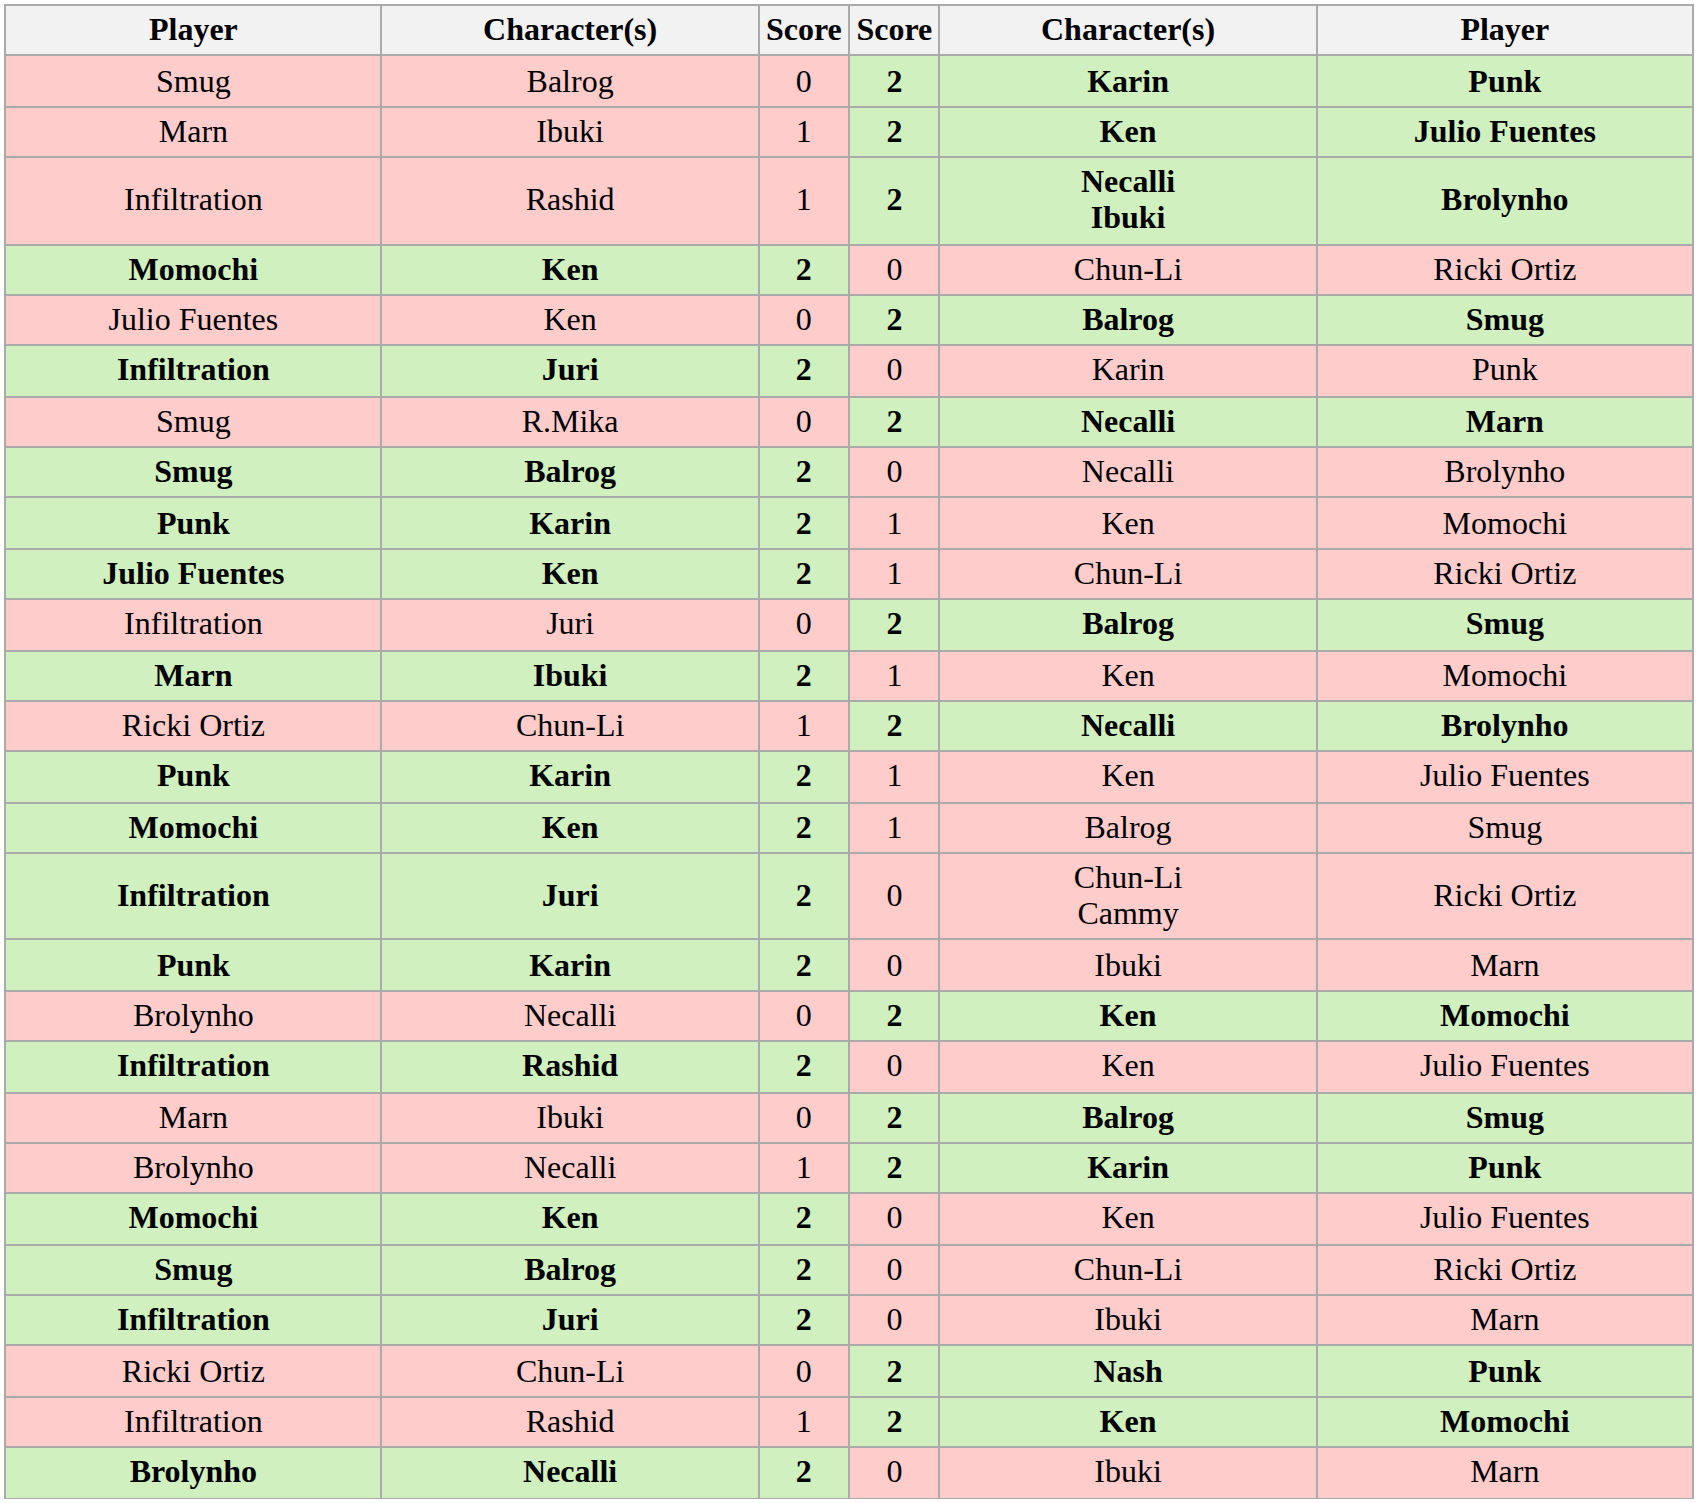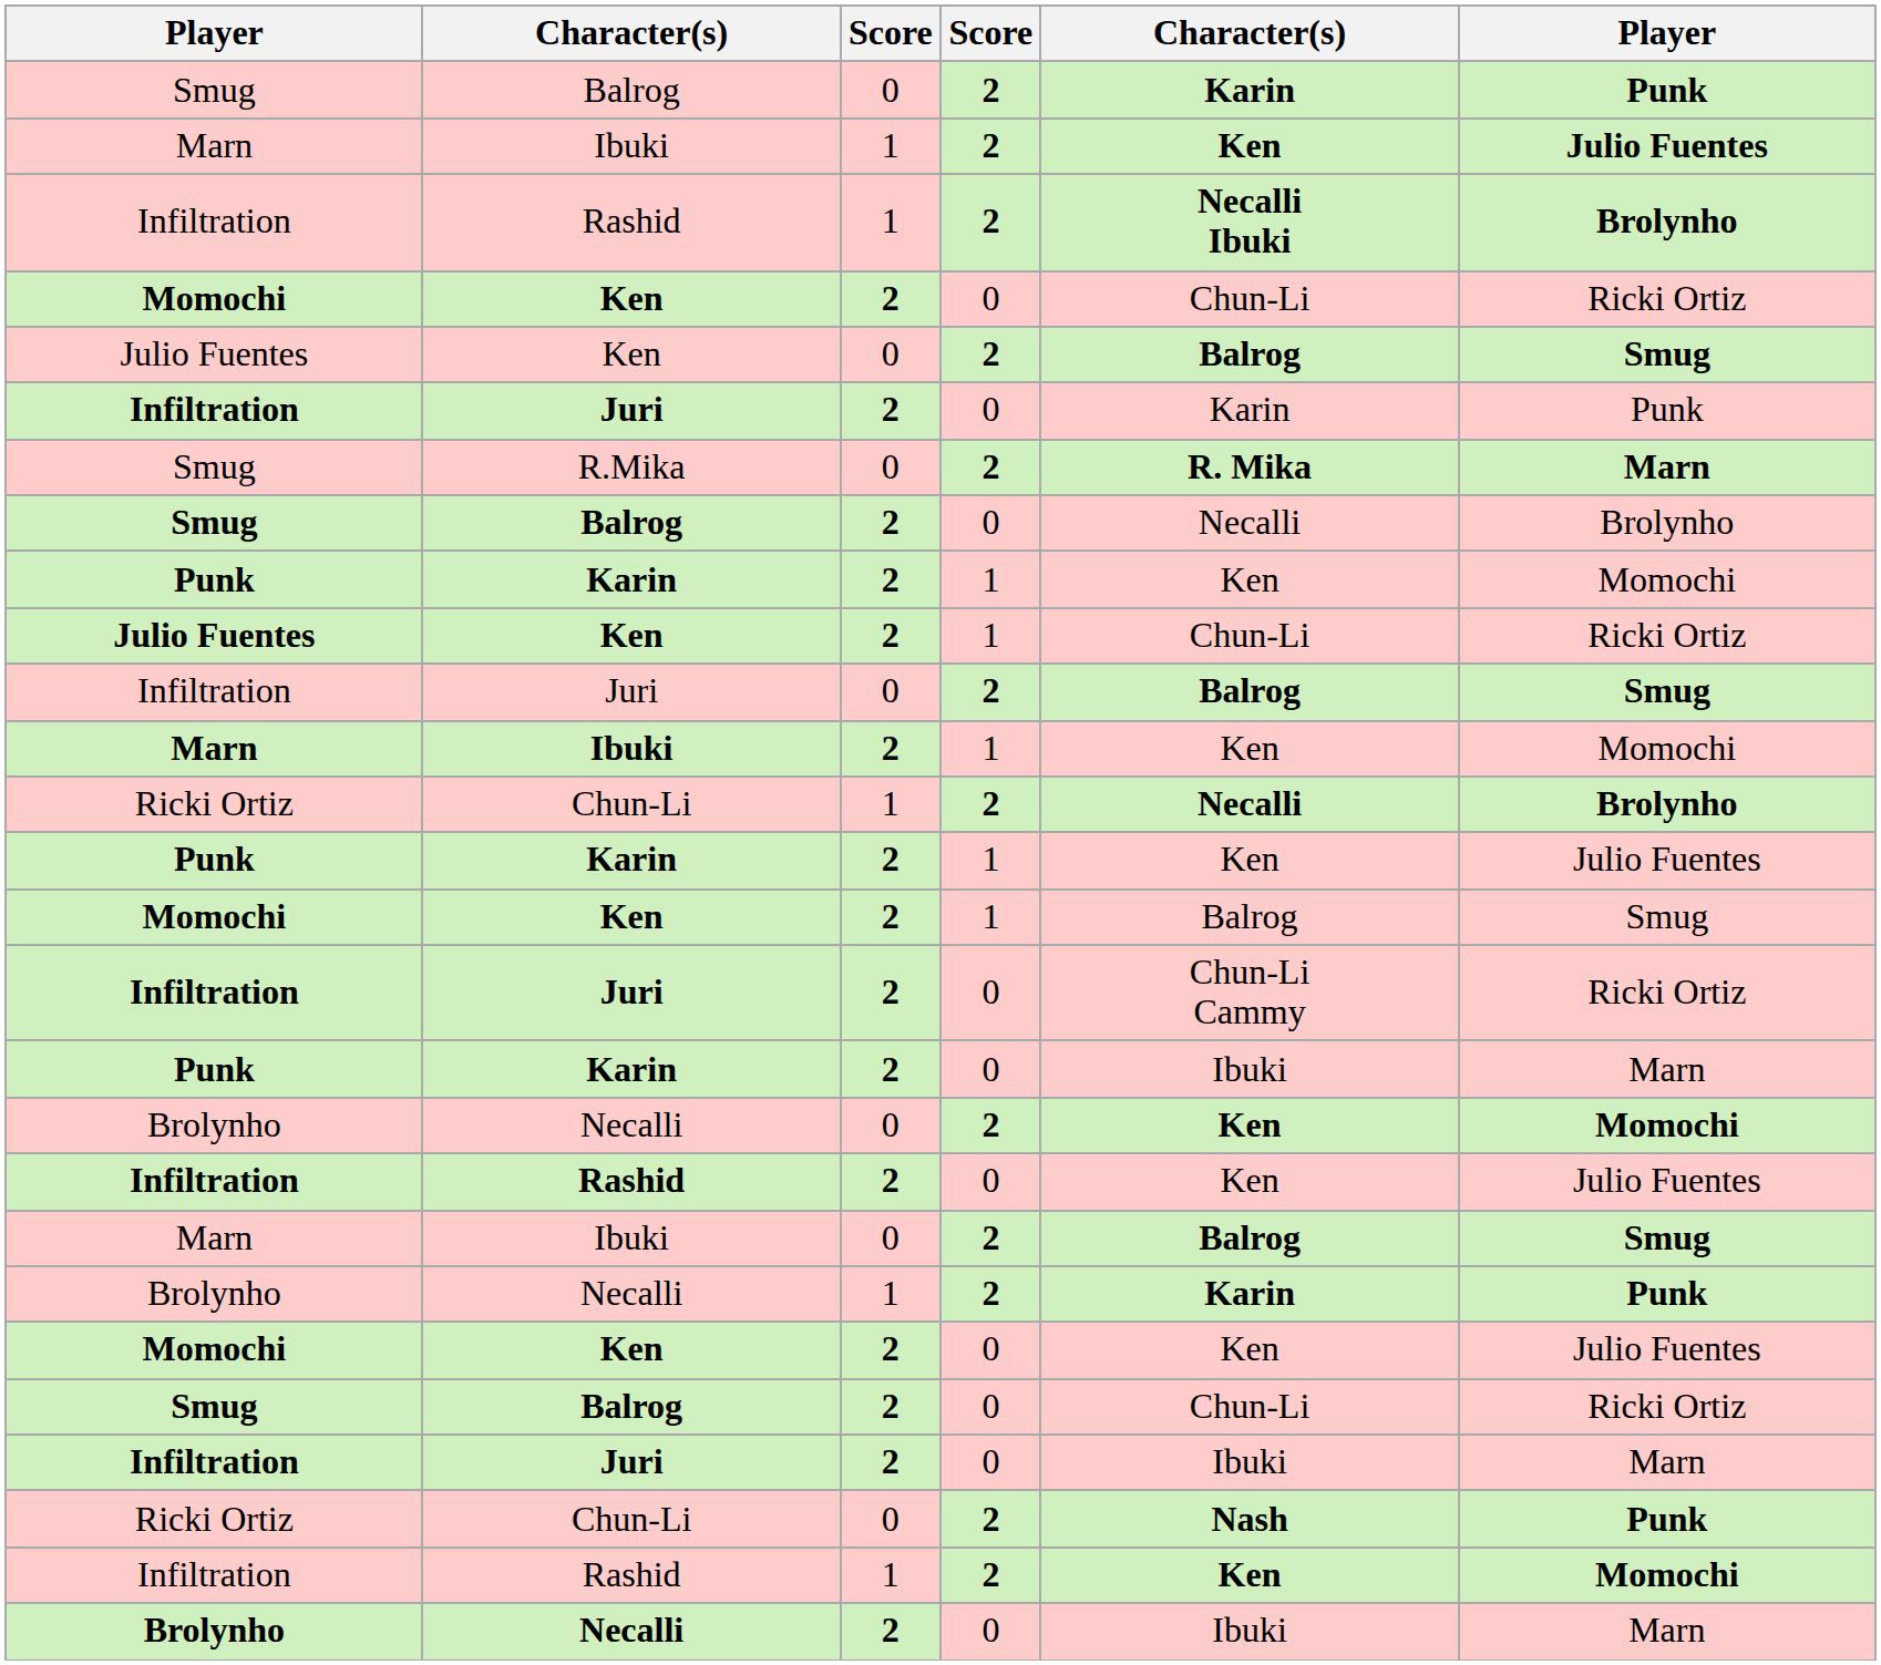 <table class="wikitable" style="text-align: center;">
 <tr>
 <th width="181px">Player</th>
 <th width="181px">Character(s)</th>
 <th width="20px">Score</th>
 <th width="20px">Score</th>
 <th width="181px">Character(s)</th>
 <th width="181px">Player</th>
 </tr>
 <tr>
 <td style="background: #FFCCCC;">Smug</td>
 <td style="background: #FFCCCC;">Balrog</td>
 <td style="background: #FFCCCC;">0</td>
 <td style="background: #D0F0C0;"><strong>2</strong></td>
 <td style="background: #D0F0C0;"><strong>Karin</strong></td>
 <td style="background: #D0F0C0;"><strong>Punk</strong></td>
 </tr>
 <tr>
 <td style="background: #FFCCCC;">Marn</td>
 <td style="background: #FFCCCC;">Ibuki</td>
 <td style="background: #FFCCCC;">1</td>
 <td style="background: #D0F0C0;"><strong>2</strong></td>
 <td style="background: #D0F0C0;"><strong>Ken</strong></td>
 <td style="background: #D0F0C0;"><strong>Julio Fuentes</strong></td>
 </tr>
 <tr>
 <td style="background: #FFCCCC;">Infiltration</td>
 <td style="background: #FFCCCC;">Rashid</td>
 <td style="background: #FFCCCC;">1</td>
 <td style="background: #D0F0C0;"><strong>2</strong></td>
 <td style="background: #D0F0C0;"><strong>Necalli<br>Ibuki</strong></td>
 <td style="background: #D0F0C0;"><strong>Brolynho</strong></td>
 </tr>
 <tr>
 <td style="background: #D0F0C0;"><strong>Momochi</strong></td>
 <td style="background: #D0F0C0;"><strong>Ken</strong></td>
 <td style="background: #D0F0C0;"><strong>2</strong></td>
 <td style="background: #FFCCCC;">0</td>
 <td style="background: #FFCCCC;">Chun-Li</td>
 <td style="background: #FFCCCC;">Ricki Ortiz</td>
 </tr>
 <tr>
 <td style="background: #FFCCCC;">Julio Fuentes</td>
 <td style="background: #FFCCCC;">Ken</td>
 <td style="background: #FFCCCC;">0</td>
 <td style="background: #D0F0C0;"><strong>2</strong></td>
 <td style="background: #D0F0C0;"><strong>Balrog</strong></td>
 <td style="background: #D0F0C0;"><strong>Smug</strong></td>
 </tr>
 <tr>
 <td style="background: #D0F0C0;"><strong>Infiltration</strong></td>
 <td style="background: #D0F0C0;"><strong>Juri</strong></td>
 <td style="background: #D0F0C0;"><strong>2</strong></td>
 <td style="background: #FFCCCC;">0</td>
 <td style="background: #FFCCCC;">Karin</td>
 <td style="background: #FFCCCC;">Punk</td>
 </tr>
 <tr>
 <td style="background: #FFCCCC;">Smug</td>
 <td style="background: #FFCCCC;">R.Mika</td>
 <td style="background: #FFCCCC;">0</td>
 <td style="background: #D0F0C0;"><strong>2</strong></td>
-<td style="background: #D0F0C0;"><strong>Necalli</strong></td>
+<td style="background: #D0F0C0;"><strong>R. Mika</strong></td>
 <td style="background: #D0F0C0;"><strong>Marn</strong></td>
 </tr>
 <tr>
 <td style="background: #D0F0C0;"><strong>Smug</strong></td>
 <td style="background: #D0F0C0;"><strong>Balrog</strong></td>
 <td style="background: #D0F0C0;"><strong>2</strong></td>
 <td style="background: #FFCCCC;">0</td>
 <td style="background: #FFCCCC;">Necalli</td>
 <td style="background: #FFCCCC;">Brolynho</td>
 </tr>
 <tr>
 <td style="background: #D0F0C0;"><strong>Punk</strong></td>
 <td style="background: #D0F0C0;"><strong>Karin</strong></td>
 <td style="background: #D0F0C0;"><strong>2</strong></td>
 <td style="background: #FFCCCC;">1</td>
 <td style="background: #FFCCCC;">Ken</td>
 <td style="background: #FFCCCC;">Momochi</td>
 </tr>
 <tr>
 <td style="background: #D0F0C0;"><strong>Julio Fuentes</strong></td>
 <td style="background: #D0F0C0;"><strong>Ken</strong></td>
 <td style="background: #D0F0C0;"><strong>2</strong></td>
 <td style="background: #FFCCCC;">1</td>
 <td style="background: #FFCCCC;">Chun-Li</td>
 <td style="background: #FFCCCC;">Ricki Ortiz</td>
 </tr>
 <tr>
 <td style="background: #FFCCCC;">Infiltration</td>
 <td style="background: #FFCCCC;">Juri</td>
 <td style="background: #FFCCCC;">0</td>
 <td style="background: #D0F0C0;"><strong>2</strong></td>
 <td style="background: #D0F0C0;"><strong>Balrog</strong></td>
 <td style="background: #D0F0C0;"><strong>Smug</strong></td>
 </tr>
 <tr>
 <td style="background: #D0F0C0;"><strong>Marn</strong></td>
 <td style="background: #D0F0C0;"><strong>Ibuki</strong></td>
 <td style="background: #D0F0C0;"><strong>2</strong></td>
 <td style="background: #FFCCCC;">1</td>
 <td style="background: #FFCCCC;">Ken</td>
 <td style="background: #FFCCCC;">Momochi</td>
 </tr>
 <tr>
 <td style="background: #FFCCCC;">Ricki Ortiz</td>
 <td style="background: #FFCCCC;">Chun-Li</td>
 <td style="background: #FFCCCC;">1</td>
 <td style="background: #D0F0C0;"><strong>2</strong></td>
 <td style="background: #D0F0C0;"><strong>Necalli</strong></td>
 <td style="background: #D0F0C0;"><strong>Brolynho</strong></td>
 </tr>
 <tr>
 <td style="background: #D0F0C0;"><strong>Punk</strong></td>
 <td style="background: #D0F0C0;"><strong>Karin</strong></td>
 <td style="background: #D0F0C0;"><strong>2</strong></td>
 <td style="background: #FFCCCC;">1</td>
 <td style="background: #FFCCCC;">Ken</td>
 <td style="background: #FFCCCC;">Julio Fuentes</td>
 </tr>
 <tr>
 <td style="background: #D0F0C0;"><strong>Momochi</strong></td>
 <td style="background: #D0F0C0;"><strong>Ken</strong></td>
 <td style="background: #D0F0C0;"><strong>2</strong></td>
 <td style="background: #FFCCCC;">1</td>
 <td style="background: #FFCCCC;">Balrog</td>
 <td style="background: #FFCCCC;">Smug</td>
 </tr>
 <tr>
 <td style="background: #D0F0C0;"><strong>Infiltration</strong></td>
 <td style="background: #D0F0C0;"><strong>Juri</strong></td>
 <td style="background: #D0F0C0;"><strong>2</strong></td>
 <td style="background: #FFCCCC;">0</td>
 <td style="background: #FFCCCC;">Chun-Li<br>Cammy</td>
 <td style="background: #FFCCCC;">Ricki Ortiz</td>
 </tr>
 <tr>
 <td style="background: #D0F0C0;"><strong>Punk</strong></td>
 <td style="background: #D0F0C0;"><strong>Karin</strong></td>
 <td style="background: #D0F0C0;"><strong>2</strong></td>
 <td style="background: #FFCCCC;">0</td>
 <td style="background: #FFCCCC;">Ibuki</td>
 <td style="background: #FFCCCC;">Marn</td>
 </tr>
 <tr>
 <td style="background: #FFCCCC;">Brolynho</td>
 <td style="background: #FFCCCC;">Necalli</td>
 <td style="background: #FFCCCC;">0</td>
 <td style="background: #D0F0C0;"><strong>2</strong></td>
 <td style="background: #D0F0C0;"><strong>Ken</strong></td>
 <td style="background: #D0F0C0;"><strong>Momochi</strong></td>
 </tr>
 <tr>
 <td style="background: #D0F0C0;"><strong>Infiltration</strong></td>
 <td style="background: #D0F0C0;"><strong>Rashid</strong></td>
 <td style="background: #D0F0C0;"><strong>2</strong></td>
 <td style="background: #FFCCCC;">0</td>
 <td style="background: #FFCCCC;">Ken</td>
 <td style="background: #FFCCCC;">Julio Fuentes</td>
 </tr>
 <tr>
 <td style="background: #FFCCCC;">Marn</td>
 <td style="background: #FFCCCC;">Ibuki</td>
 <td style="background: #FFCCCC;">0</td>
 <td style="background: #D0F0C0;"><strong>2</strong></td>
 <td style="background: #D0F0C0;"><strong>Balrog</strong></td>
 <td style="background: #D0F0C0;"><strong>Smug</strong></td>
 </tr>
 <tr>
 <td style="background: #FFCCCC;">Brolynho</td>
 <td style="background: #FFCCCC;">Necalli</td>
 <td style="background: #FFCCCC;">1</td>
 <td style="background: #D0F0C0;"><strong>2</strong></td>
 <td style="background: #D0F0C0;"><strong>Karin</strong></td>
 <td style="background: #D0F0C0;"><strong>Punk</strong></td>
 </tr>
 <tr>
 <td style="background: #D0F0C0;"><strong>Momochi</strong></td>
 <td style="background: #D0F0C0;"><strong>Ken</strong></td>
 <td style="background: #D0F0C0;"><strong>2</strong></td>
 <td style="background: #FFCCCC;">0</td>
 <td style="background: #FFCCCC;">Ken</td>
 <td style="background: #FFCCCC;">Julio Fuentes</td>
 </tr>
 <tr>
 <td style="background: #D0F0C0;"><strong>Smug</strong></td>
 <td style="background: #D0F0C0;"><strong>Balrog</strong></td>
 <td style="background: #D0F0C0;"><strong>2</strong></td>
 <td style="background: #FFCCCC;">0</td>
 <td style="background: #FFCCCC;">Chun-Li</td>
 <td style="background: #FFCCCC;">Ricki Ortiz</td>
 </tr>
 <tr>
 <td style="background: #D0F0C0;"><strong>Infiltration</strong></td>
 <td style="background: #D0F0C0;"><strong>Juri</strong></td>
 <td style="background: #D0F0C0;"><strong>2</strong></td>
 <td style="background: #FFCCCC;">0</td>
 <td style="background: #FFCCCC;">Ibuki</td>
 <td style="background: #FFCCCC;">Marn</td>
 </tr>
 <tr>
 <td style="background: #FFCCCC;">Ricki Ortiz</td>
 <td style="background: #FFCCCC;">Chun-Li</td>
 <td style="background: #FFCCCC;">0</td>
 <td style="background: #D0F0C0;"><strong>2</strong></td>
 <td style="background: #D0F0C0;"><strong>Nash</strong></td>
 <td style="background: #D0F0C0;"><strong>Punk</strong></td>
 </tr>
 <tr>
 <td style="background: #FFCCCC;">Infiltration</td>
 <td style="background: #FFCCCC;">Rashid</td>
 <td style="background: #FFCCCC;">1</td>
 <td style="background: #D0F0C0;"><strong>2</strong></td>
 <td style="background: #D0F0C0;"><strong>Ken</strong></td>
 <td style="background: #D0F0C0;"><strong>Momochi</strong></td>
 </tr>
 <tr>
 <td style="background: #D0F0C0;"><strong>Brolynho</strong></td>
 <td style="background: #D0F0C0;"><strong>Necalli</strong></td>
 <td style="background: #D0F0C0;"><strong>2</strong></td>
 <td style="background: #FFCCCC;">0</td>
 <td style="background: #FFCCCC;">Ibuki</td>
 <td style="background: #FFCCCC;">Marn</td>
 </tr>
 </table>
